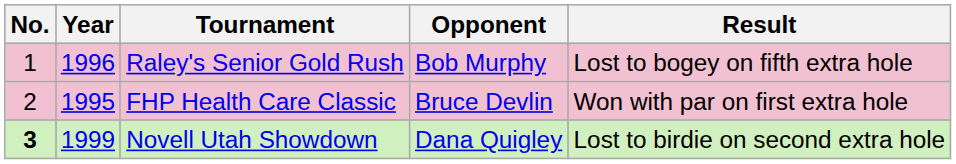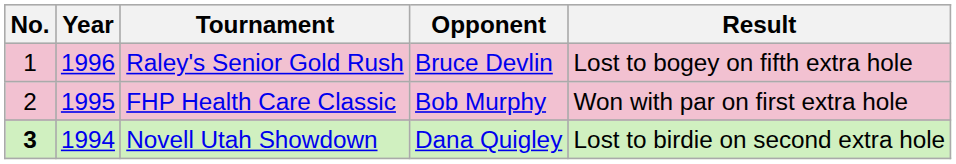 <table class="wikitable" style="font-size:95%;">
 <tr>
 <th>No.</th>
 <th>Year</th>
 <th>Tournament</th>
 <th>Opponent</th>
 <th>Result</th>
 </tr>
 <tr style="background:#F2C1D1;">
 <td align=center>1</td>
 <td><a href='#'>1996</a></td>
 <td><a href='#'>Raley's Senior Gold Rush</a></td>
-<td> <a href='#'>Bob Murphy</a></td>
+<td> <a href='#'>Bruce Devlin</a></td>
 <td>Lost to bogey on fifth extra hole</td>
 </tr>
 <tr style="background:#F2C1D1;">
 <td align=center>2</td>
 <td><a href='#'>1995</a></td>
 <td><a href='#'>FHP Health Care Classic</a></td>
-<td> <a href='#'>Bruce Devlin</a></td>
+<td> <a href='#'>Bob Murphy</a></td>
 <td>Won with par on first extra hole</td>
 </tr>
 <tr style="background:#D0F0C0;">
 <td align=center><strong>3</strong></td>
-<td><a href='#'>1999</a></td>
+<td><a href='#'>1994</a></td>
 <td><a href='#'>Novell Utah Showdown</a></td>
 <td> <a href='#'>Dana Quigley</a></td>
 <td>Lost to birdie on second extra hole</td>
 </tr>
 </table>
